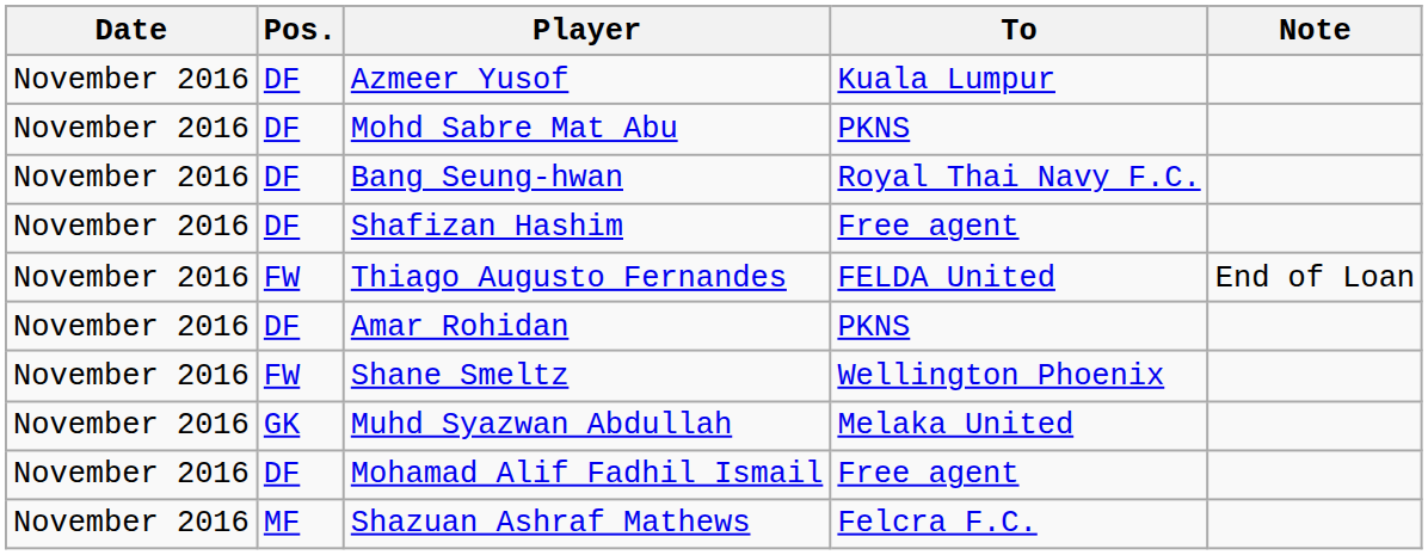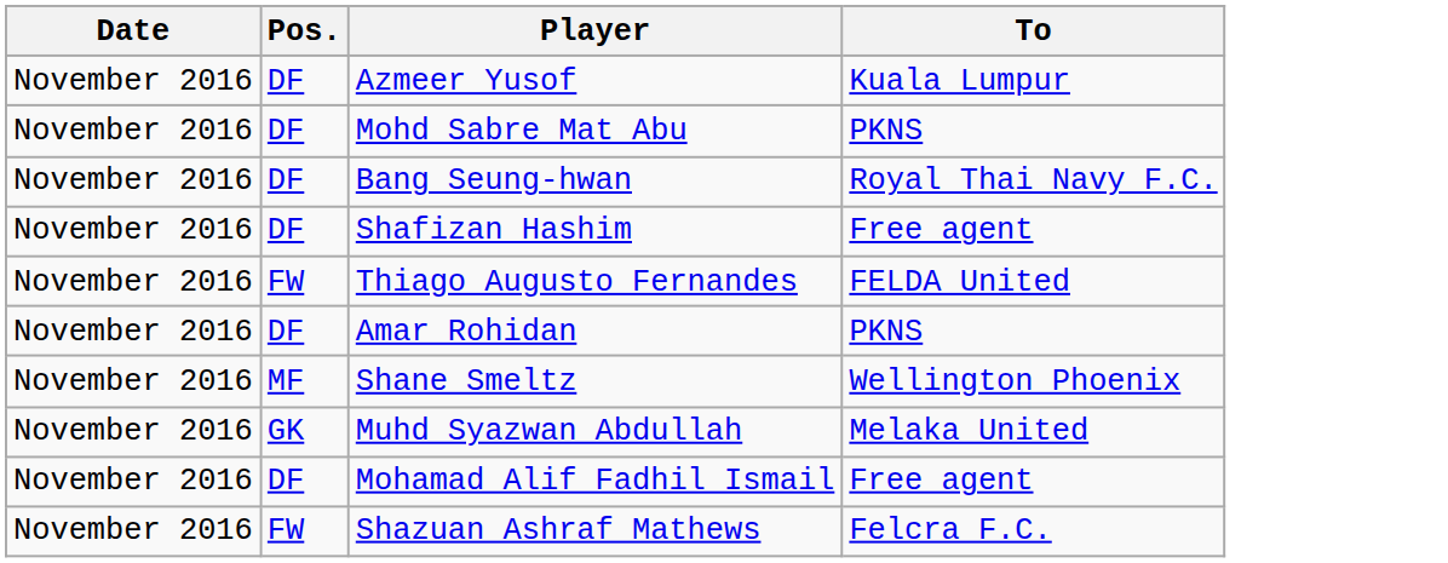 <table class="wikitable sortable">
 <tr>
 <th>Date</th>
 <th>Pos.</th>
 <th>Player</th>
 <th>To</th>
-<th>Note</th>
 </tr>
 <tr>
 <td>November 2016</td>
 <td><a href='#'>DF</a></td>
 <td> <a href='#'>Azmeer Yusof</a></td>
 <td> <a href='#'>Kuala Lumpur</a></td>
-<td></td>
 </tr>
 <tr>
 <td>November 2016</td>
 <td><a href='#'>DF</a></td>
 <td> <a href='#'>Mohd Sabre Mat Abu</a></td>
 <td> <a href='#'>PKNS</a></td>
-<td></td>
 </tr>
 <tr>
 <td>November 2016</td>
 <td><a href='#'>DF</a></td>
 <td> <a href='#'>Bang Seung-hwan</a></td>
 <td> <a href='#'>Royal Thai Navy F.C.</a></td>
-<td></td>
 </tr>
 <tr>
 <td>November 2016</td>
 <td><a href='#'>DF</a></td>
 <td> <a href='#'>Shafizan Hashim</a></td>
 <td><a href='#'>Free agent</a></td>
-<td></td>
 </tr>
 <tr>
 <td>November 2016</td>
 <td><a href='#'>FW</a></td>
 <td> <a href='#'>Thiago Augusto Fernandes</a></td>
 <td> <a href='#'>FELDA United</a></td>
-<td>End of Loan</td>
 </tr>
 <tr>
 <td>November 2016</td>
 <td><a href='#'>DF</a></td>
 <td> <a href='#'>Amar Rohidan</a></td>
 <td> <a href='#'>PKNS</a></td>
-<td></td>
 </tr>
 <tr>
 <td>November 2016</td>
-<td><a href='#'>FW</a></td>
+<td><a href='#'>MF</a></td>
 <td> <a href='#'>Shane Smeltz</a></td>
 <td> <a href='#'>Wellington Phoenix</a></td>
-<td></td>
 </tr>
 <tr>
 <td>November 2016</td>
 <td><a href='#'>GK</a></td>
 <td> <a href='#'>Muhd Syazwan Abdullah</a></td>
 <td> <a href='#'>Melaka United</a></td>
-<td></td>
 </tr>
 <tr>
 <td>November 2016</td>
 <td><a href='#'>DF</a></td>
 <td> <a href='#'>Mohamad Alif Fadhil Ismail</a></td>
 <td><a href='#'>Free agent</a></td>
-<td></td>
 </tr>
 <tr>
 <td>November 2016</td>
-<td><a href='#'>MF</a></td>
+<td><a href='#'>FW</a></td>
 <td> <a href='#'>Shazuan Ashraf Mathews</a></td>
 <td> <a href='#'>Felcra F.C.</a></td>
-<td></td>
 </tr>
 </table>
